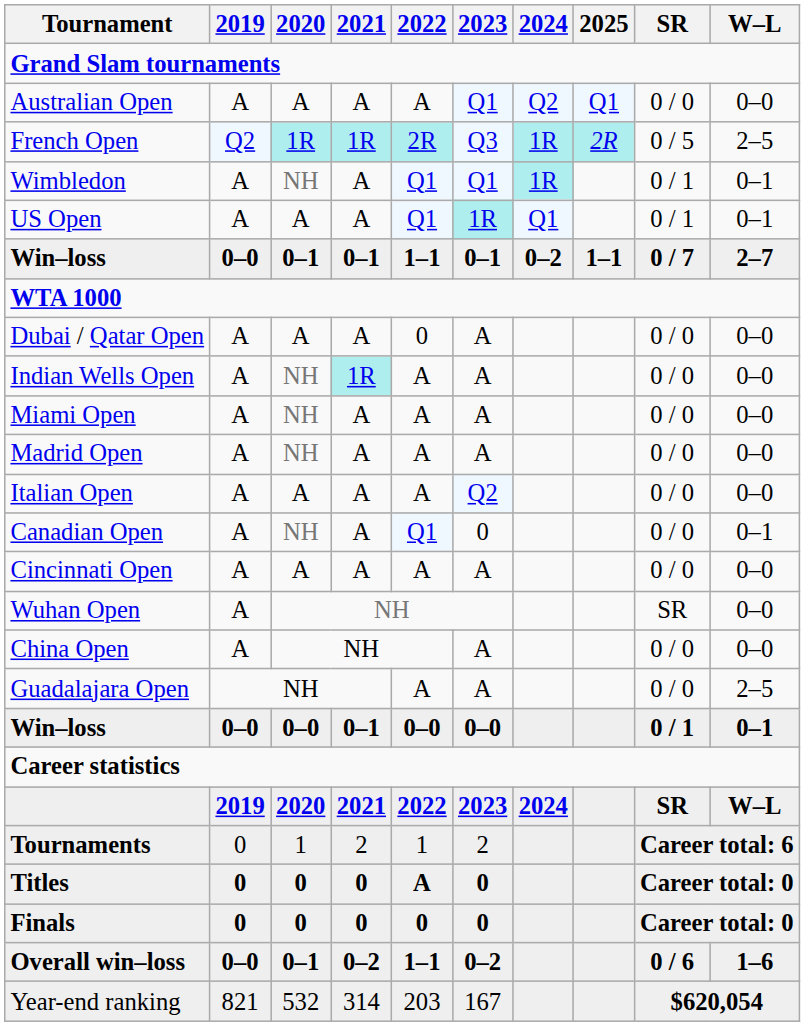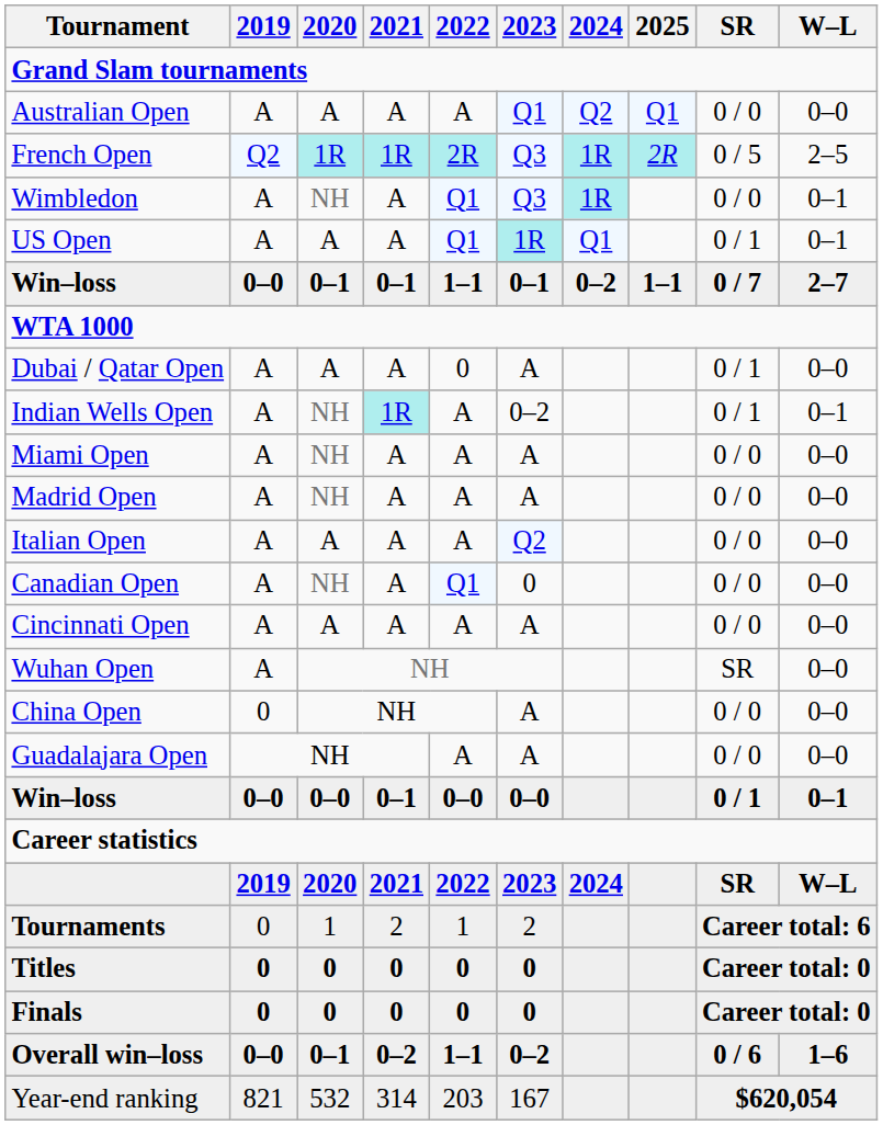 <table class=wikitable style=text-align:center>
 <tr>
 <th>Tournament</th>
 <th><a href='#'>2019</a></th>
 <th><a href='#'>2020</a></th>
 <th><a href='#'>2021</a></th>
 <th><a href='#'>2022</a></th>
 <th><a href='#'>2023</a></th>
 <th><a href='#'>2024</a></th>
 <th>2025</th>
 <th>SR</th>
 <th>W–L</th>
 </tr>
 <tr>
 <td colspan="10" style="text-align:left"><strong><a href='#'>Grand Slam tournaments</a></strong></td>
 </tr>
 <tr>
 <td style=text-align:left><a href='#'>Australian Open</a></td>
 <td>A</td>
 <td>A</td>
 <td>A</td>
 <td>A</td>
 <td style=background:#f0f8ff><a href='#'>Q1</a></td>
 <td style=background:#f0f8ff><a href='#'>Q2</a></td>
 <td style=background:#f0f8ff><a href='#'>Q1</a></td>
 <td>0 / 0</td>
 <td>0–0</td>
 </tr>
 <tr>
 <td style=text-align:left><a href='#'>French Open</a></td>
 <td style=background:#f0f8ff><a href='#'>Q2</a></td>
 <td style=background:#afeeee><a href='#'>1R</a></td>
 <td style=background:#afeeee><a href='#'>1R</a></td>
 <td style=background:#afeeee><a href='#'>2R</a></td>
 <td style=background:#f0f8ff><a href='#'>Q3</a></td>
 <td style=background:#afeeee><a href='#'>1R</a></td>
 <td style=background:#afeeee><a href='#'><em>2R</em></a></td>
 <td>0 / 5</td>
 <td>2–5</td>
 </tr>
 <tr>
 <td style=text-align:left><a href='#'>Wimbledon</a></td>
 <td>A</td>
 <td style=color:#767676>NH</td>
 <td>A</td>
 <td style=background:#f0f8ff><a href='#'>Q1</a></td>
-<td style=background:#f0f8ff><a href='#'>Q1</a></td>
+<td style=background:#f0f8ff><a href='#'>Q3</a></td>
 <td style=background:#afeeee><a href='#'>1R</a></td>
 <td></td>
-<td>0 / 1</td>
+<td>0 / 0</td>
 <td>0–1</td>
 </tr>
 <tr>
 <td style=text-align:left><a href='#'>US Open</a></td>
 <td>A</td>
 <td>A</td>
 <td>A</td>
 <td style=background:#f0f8ff><a href='#'>Q1</a></td>
 <td style=background:#afeeee><a href='#'>1R</a></td>
 <td style=background:#f0f8ff><a href='#'>Q1</a></td>
 <td></td>
 <td>0 / 1</td>
 <td>0–1</td>
 </tr>
 <tr style=background:#efefef;font-weight:bold>
 <td style=text-align:left>Win–loss</td>
 <td>0–0</td>
 <td>0–1</td>
 <td>0–1</td>
 <td>1–1</td>
 <td>0–1</td>
 <td>0–2</td>
 <td>1–1</td>
 <td>0 / 7</td>
 <td>2–7</td>
 </tr>
 <tr>
 <td colspan="10" style="text-align:left"><strong><a href='#'>WTA 1000</a></strong></td>
 </tr>
 <tr>
 <td style=text-align:left><a href='#'>Dubai</a> / <a href='#'>Qatar Open</a></td>
 <td>A</td>
 <td>A</td>
 <td>A</td>
 <td>0</td>
 <td>A</td>
 <td></td>
 <td></td>
-<td>0 / 0</td>
+<td>0 / 1</td>
 <td>0–0</td>
 </tr>
 <tr>
 <td style=text-align:left><a href='#'>Indian Wells Open</a></td>
 <td>A</td>
 <td style=color:#767676>NH</td>
 <td style=background:#afeeee><a href='#'>1R</a></td>
 <td>A</td>
-<td>A</td>
+<td>0–2</td>
 <td></td>
 <td></td>
-<td>0 / 0</td>
-<td>0–0</td>
+<td>0 / 1</td>
+<td>0–1</td>
 </tr>
 <tr>
 <td style=text-align:left><a href='#'>Miami Open</a></td>
 <td>A</td>
 <td style=color:#767676>NH</td>
 <td>A</td>
 <td>A</td>
 <td>A</td>
 <td></td>
 <td></td>
 <td>0 / 0</td>
 <td>0–0</td>
 </tr>
 <tr>
 <td style=text-align:left><a href='#'>Madrid Open</a></td>
 <td>A</td>
 <td style=color:#767676>NH</td>
 <td>A</td>
 <td>A</td>
 <td>A</td>
 <td></td>
 <td></td>
 <td>0 / 0</td>
 <td>0–0</td>
 </tr>
 <tr>
 <td style=text-align:left><a href='#'>Italian Open</a></td>
 <td>A</td>
 <td>A</td>
 <td>A</td>
 <td>A</td>
 <td style=background:#f0f8ff><a href='#'>Q2</a></td>
 <td></td>
 <td></td>
 <td>0 / 0</td>
 <td>0–0</td>
 </tr>
 <tr>
 <td style=text-align:left><a href='#'>Canadian Open</a></td>
 <td>A</td>
 <td style=color:#767676>NH</td>
 <td>A</td>
 <td style=background:#f0f8ff><a href='#'>Q1</a></td>
 <td>0</td>
 <td></td>
 <td></td>
 <td>0 / 0</td>
-<td>0–1</td>
+<td>0–0</td>
 </tr>
 <tr>
 <td style=text-align:left><a href='#'>Cincinnati Open</a></td>
 <td>A</td>
 <td>A</td>
 <td>A</td>
 <td>A</td>
 <td>A</td>
 <td></td>
 <td></td>
 <td>0 / 0</td>
 <td>0–0</td>
 </tr>
 <tr>
 <td style=text-align:left><a href='#'>Wuhan Open</a></td>
 <td>A</td>
 <td colspan=4 style=color:#767676>NH</td>
 <td></td>
 <td></td>
 <td>SR</td>
 <td>0–0</td>
 </tr>
 <tr>
 <td style=text-align:left><a href='#'>China Open</a></td>
-<td>A</td>
+<td>0</td>
 <td colspan=3>NH</td>
 <td>A</td>
 <td></td>
 <td></td>
 <td>0 / 0</td>
 <td>0–0</td>
 </tr>
 <tr>
 <td style=text-align:left><a href='#'>Guadalajara Open</a></td>
 <td colspan=3>NH</td>
 <td>A</td>
 <td>A</td>
 <td></td>
 <td></td>
 <td>0 / 0</td>
-<td>2–5</td>
+<td>0–0</td>
 </tr>
 <tr style=background:#efefef;font-weight:bold>
 <td style=text-align:left>Win–loss</td>
 <td>0–0</td>
 <td>0–0</td>
 <td>0–1</td>
 <td>0–0</td>
 <td>0–0</td>
 <td></td>
 <td></td>
 <td>0 / 1</td>
 <td>0–1</td>
 </tr>
 <tr>
 <td colspan="10" style="text-align:left"><strong>Career statistics</strong></td>
 </tr>
 <tr style=background:#efefef;font-weight:bold>
 <td></td>
 <td><a href='#'>2019</a></td>
 <td><a href='#'>2020</a></td>
 <td><a href='#'>2021</a></td>
 <td><a href='#'>2022</a></td>
 <td><a href='#'>2023</a></td>
 <td><a href='#'>2024</a></td>
 <td></td>
 <td>SR</td>
 <td>W–L</td>
 </tr>
 <tr style=background:#efefef>
 <td style=text-align:left><strong>Tournaments</strong></td>
 <td>0</td>
 <td>1</td>
 <td>2</td>
 <td>1</td>
 <td>2</td>
 <td></td>
 <td></td>
 <td colspan="3"><strong>Career total: 6</strong></td>
 </tr>
 <tr style=background:#efefef;font-weight:bold>
 <td style=text-align:left>Titles</td>
 <td>0</td>
 <td>0</td>
 <td>0</td>
-<td>A</td>
+<td>0</td>
 <td>0</td>
 <td></td>
 <td></td>
 <td colspan="3">Career total: 0</td>
 </tr>
 <tr style=background:#efefef;font-weight:bold>
 <td style=text-align:left>Finals</td>
 <td>0</td>
 <td>0</td>
 <td>0</td>
 <td>0</td>
 <td>0</td>
 <td></td>
 <td></td>
 <td colspan="3">Career total: 0</td>
 </tr>
 <tr style=background:#efefef;font-weight:bold>
 <td style=text-align:left>Overall win–loss</td>
 <td>0–0</td>
 <td>0–1</td>
 <td>0–2</td>
 <td>1–1</td>
 <td>0–2</td>
 <td></td>
 <td></td>
 <td>0 / 6</td>
 <td>1–6</td>
 </tr>
 <tr style=background:#efefef>
 <td style=text-align:left>Year-end ranking</td>
 <td>821</td>
 <td>532</td>
 <td>314</td>
 <td>203</td>
 <td>167</td>
 <td></td>
 <td></td>
 <td colspan="3"><strong>$620,054</strong></td>
 </tr>
 </table>
